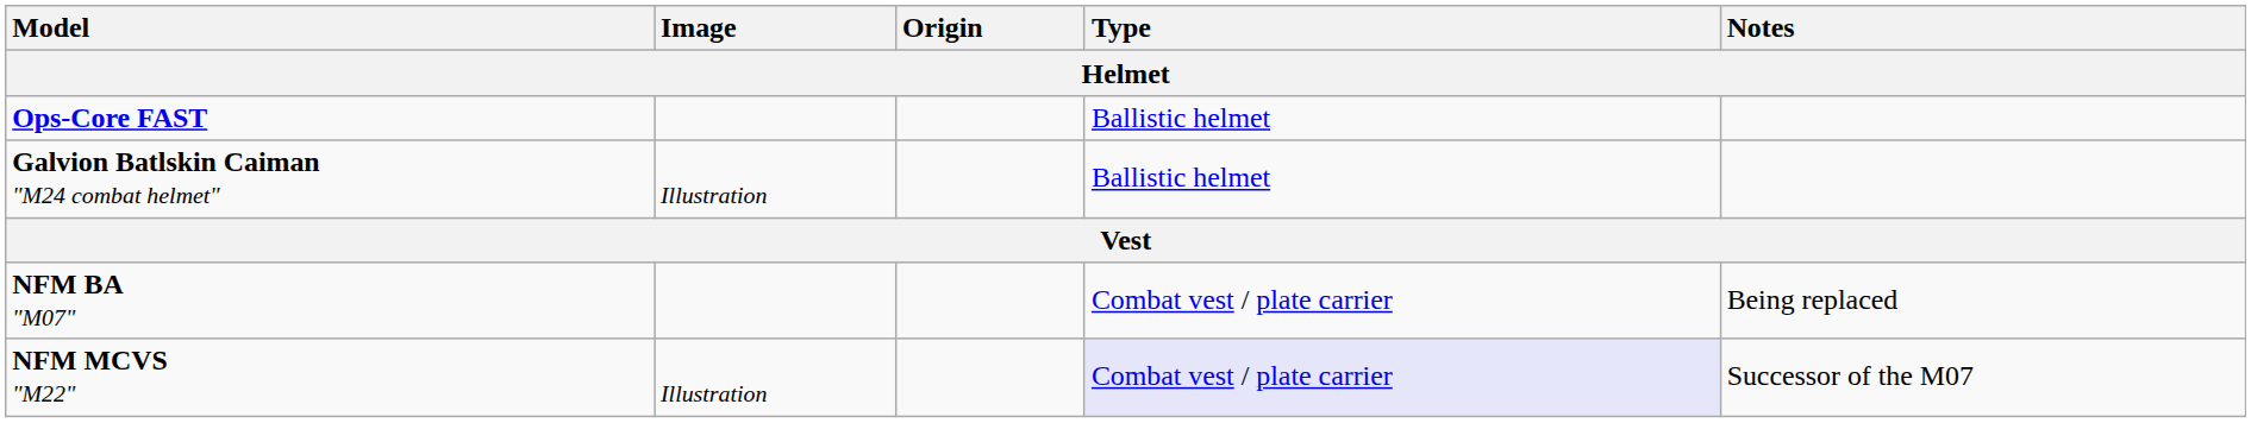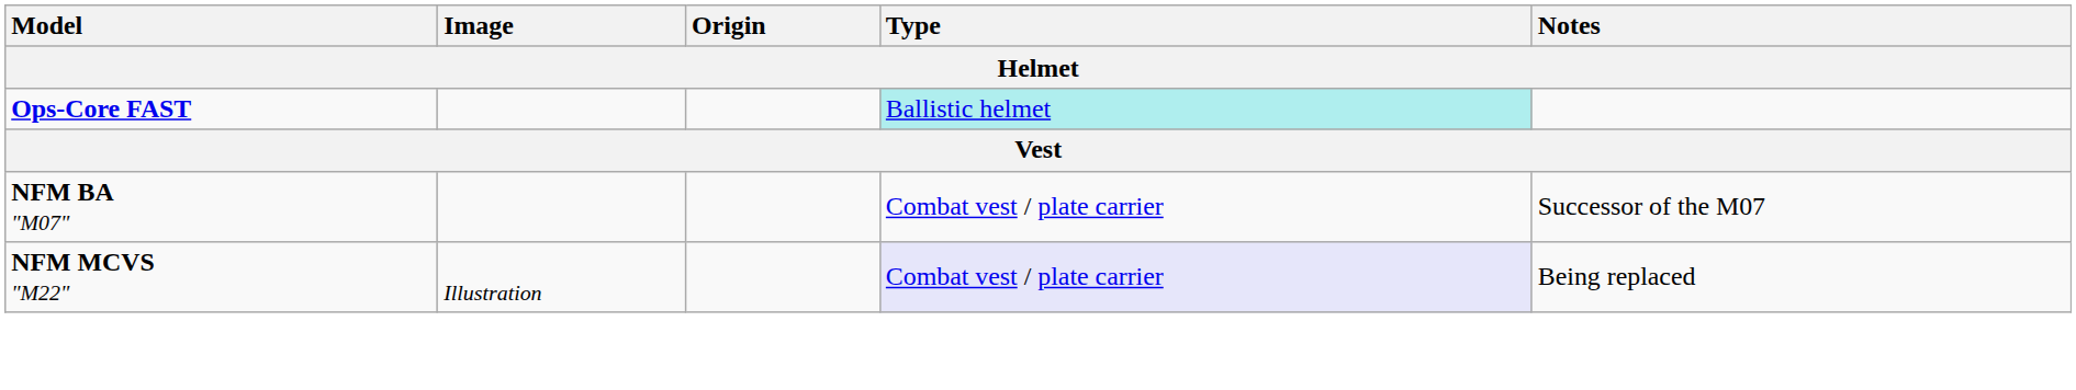 <table class="wikitable" style="width:100%">
 <tr>
 <th style="text-align:left;">Model</th>
 <th style="text-align:left;">Image</th>
 <th style="text-align:left;">Origin</th>
 <th style="text-align:left;">Type</th>
 <th style="text-align:left;">Notes</th>
 </tr>
 <tr>
 <th colspan="5">Helmet</th>
 </tr>
 <tr>
 <td><a href='#'><strong>Ops-Core FAST</strong></a></td>
 <td></td>
 <td></td>
-<td><a href='#'>Ballistic helmet</a><br></td>
-</tr>
-<tr>
-<td><strong>Galvion Batlskin Caiman</strong><br><em><small>"M24 combat helmet"</small></em></td>
-<td><br><em><small>Illustration</small></em></td>
-<td></td>
-<td><a href='#'>Ballistic helmet</a></td>
-<td></td>
+<td style="background: paleturquoise;"><a href='#'>Ballistic helmet</a><br></td>
 </tr>
 <tr>
 <th colspan="5">Vest</th>
 </tr>
 <tr>
 <td><strong>NFM BA</strong><br><em><small>"M07"</small></em></td>
 <td></td>
 <td></td>
 <td><a href='#'>Combat vest</a> / <a href='#'>plate carrier</a></td>
-<td>Being replaced </td>
+<td>Successor of the M07 </td>
 </tr>
 <tr>
 <td><strong>NFM MCVS</strong><br><em><small>"M22"</small></em></td>
 <td><br><small><em>Illustration</em></small></td>
 <td></td>
 <td style="background: lavender;"><a href='#'>Combat vest</a> / <a href='#'>plate carrier</a></td>
-<td>Successor of the M07 </td>
+<td>Being replaced </td>
 </tr>
 </table>
